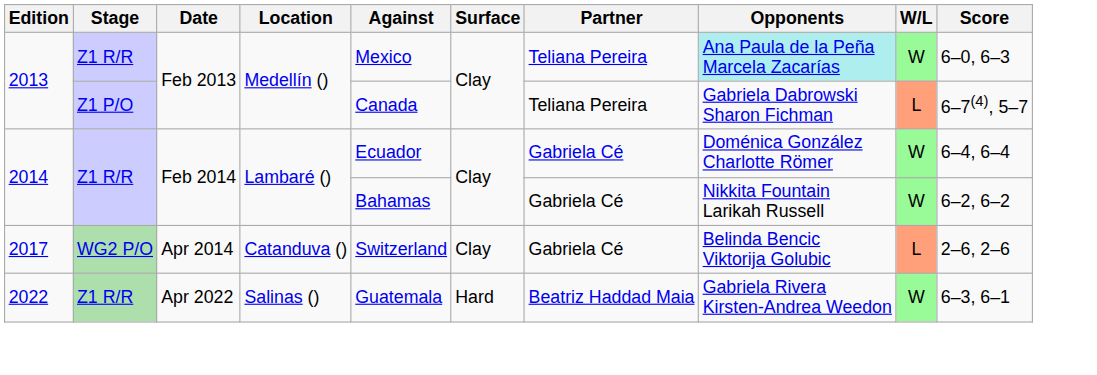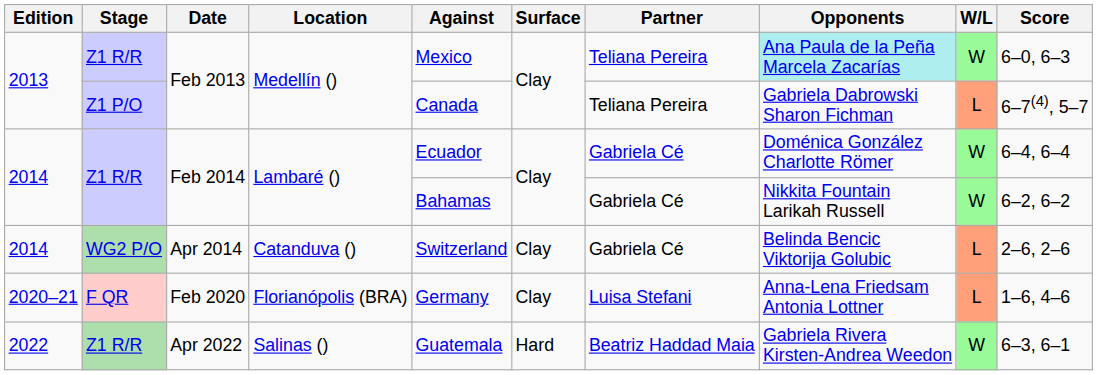 <table class=wikitable>
 <tr>
 <th>Edition</th>
 <th>Stage</th>
 <th>Date</th>
 <th>Location</th>
 <th>Against</th>
 <th>Surface</th>
 <th>Partner</th>
 <th>Opponents</th>
 <th>W/L</th>
 <th>Score</th>
 </tr>
 <tr>
 <td rowspan="2"><a href='#'>2013</a></td>
 <td style="background:#ccf;"><a href='#'>Z1 R/R</a></td>
 <td rowspan="2">Feb 2013</td>
 <td rowspan="2"><a href='#'>Medellín</a> ()</td>
 <td> <a href='#'>Mexico</a></td>
 <td rowspan="2">Clay</td>
 <td><a href='#'>Teliana Pereira</a></td>
 <td style="background: paleturquoise;"><a href='#'>Ana Paula de la Peña</a> <br> <a href='#'>Marcela Zacarías</a></td>
 <td style="text-align:center; background:#98fb98;">W</td>
 <td>6–0, 6–3</td>
 </tr>
 <tr>
 <td style="background:#ccf;"><a href='#'>Z1 P/O</a></td>
 <td> <a href='#'>Canada</a></td>
 <td>Teliana Pereira</td>
 <td><a href='#'>Gabriela Dabrowski</a> <br> <a href='#'>Sharon Fichman</a></td>
 <td style="text-align:center; background:#ffa07a;">L</td>
 <td>6–7<sup>(4)</sup>, 5–7</td>
 </tr>
 <tr>
 <td rowspan="2"><a href='#'>2014</a></td>
 <td style="background:#ccf;" rowspan="2"><a href='#'>Z1 R/R</a></td>
 <td rowspan="2">Feb 2014</td>
 <td rowspan="2"><a href='#'>Lambaré</a> ()</td>
 <td> <a href='#'>Ecuador</a></td>
 <td rowspan="2">Clay</td>
 <td><a href='#'>Gabriela Cé</a></td>
 <td><a href='#'>Doménica González</a> <br> <a href='#'>Charlotte Römer</a></td>
 <td style="text-align:center; background:#98fb98;">W</td>
 <td>6–4, 6–4</td>
 </tr>
 <tr>
 <td> <a href='#'>Bahamas</a></td>
 <td>Gabriela Cé</td>
 <td><a href='#'>Nikkita Fountain</a> <br> Larikah Russell</td>
 <td style="text-align:center; background:#98fb98;">W</td>
 <td>6–2, 6–2</td>
 </tr>
 <tr>
-<td><a href='#'>2017</a></td>
+<td><a href='#'>2014</a></td>
 <td bgcolor=addfad><a href='#'>WG2 P/O</a></td>
 <td>Apr 2014</td>
 <td><a href='#'>Catanduva</a> ()</td>
 <td> <a href='#'>Switzerland</a></td>
 <td>Clay</td>
 <td>Gabriela Cé</td>
 <td><a href='#'>Belinda Bencic</a> <br> <a href='#'>Viktorija Golubic</a></td>
 <td style="text-align:center; background:#ffa07a;">L</td>
 <td>2–6, 2–6</td>
+</tr>
+<tr>
+<td><a href='#'>2020–21</a></td>
+<td bgcolor=ffcccc><a href='#'>F QR</a></td>
+<td>Feb 2020</td>
+<td><a href='#'>Florianópolis</a> (BRA)</td>
+<td> <a href='#'>Germany</a></td>
+<td>Clay</td>
+<td><a href='#'>Luisa Stefani</a></td>
+<td><a href='#'>Anna-Lena Friedsam</a> <br> <a href='#'>Antonia Lottner</a></td>
+<td style="text-align:center; background:#ffa07a;">L</td>
+<td>1–6, 4–6</td>
 </tr>
 <tr>
 <td rowspan=2><a href='#'>2022</a></td>
 <td bgcolor=addfad><a href='#'>Z1 R/R</a></td>
 <td>Apr 2022</td>
 <td><a href='#'>Salinas</a> ()</td>
 <td> <a href='#'>Guatemala</a></td>
 <td rowspan=2>Hard</td>
 <td><a href='#'>Beatriz Haddad Maia</a></td>
 <td><a href='#'>Gabriela Rivera</a> <br> <a href='#'>Kirsten-Andrea Weedon</a></td>
 <td style="text-align:center; background:#98fb98;">W</td>
 <td>6–3, 6–1</td>
 </tr>
 </table>
